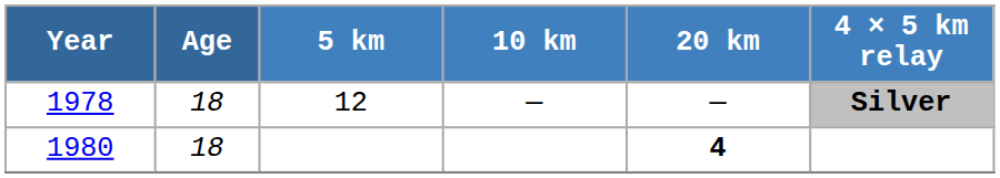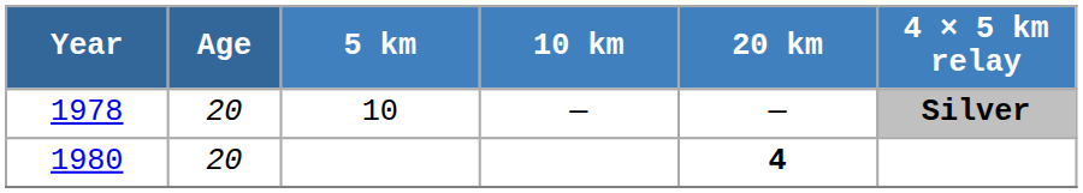 <table class="wikitable" style="font-size:95%; text-align:center; border:grey solid 1px; border-collapse:collapse; background:#ffffff;">
 <tr>
 <th style="background-color:#369; color:white; width:60px;"> Year </th>
 <th style="background-color:#369; color:white; width:40px;"> Age </th>
 <th style="background-color:#4180be; color:white; width:75px;"> 5 km </th>
 <th style="background-color:#4180be; color:white; width:75px;"> 10 km </th>
 <th style="background-color:#4180be; color:white; width:75px;"> 20 km </th>
 <th style="background-color:#4180be; color:white; width:75px;"> 4 × 5 km <br> relay </th>
 </tr>
 <tr>
 <td><a href='#'>1978</a></td>
-<td><em>18</em></td>
-<td>12</td>
+<td><em>20</em></td>
+<td>10</td>
 <td>—</td>
 <td>—</td>
 <td style="background:silver;"><strong>Silver</strong></td>
 </tr>
 <tr>
 <td><a href='#'>1980</a></td>
-<td><em>18</em></td>
+<td><em>20</em></td>
 <td></td>
 <td></td>
 <td><strong>4</strong></td>
 <td></td>
 </tr>
 <tr>
 </tr>
 </table>
